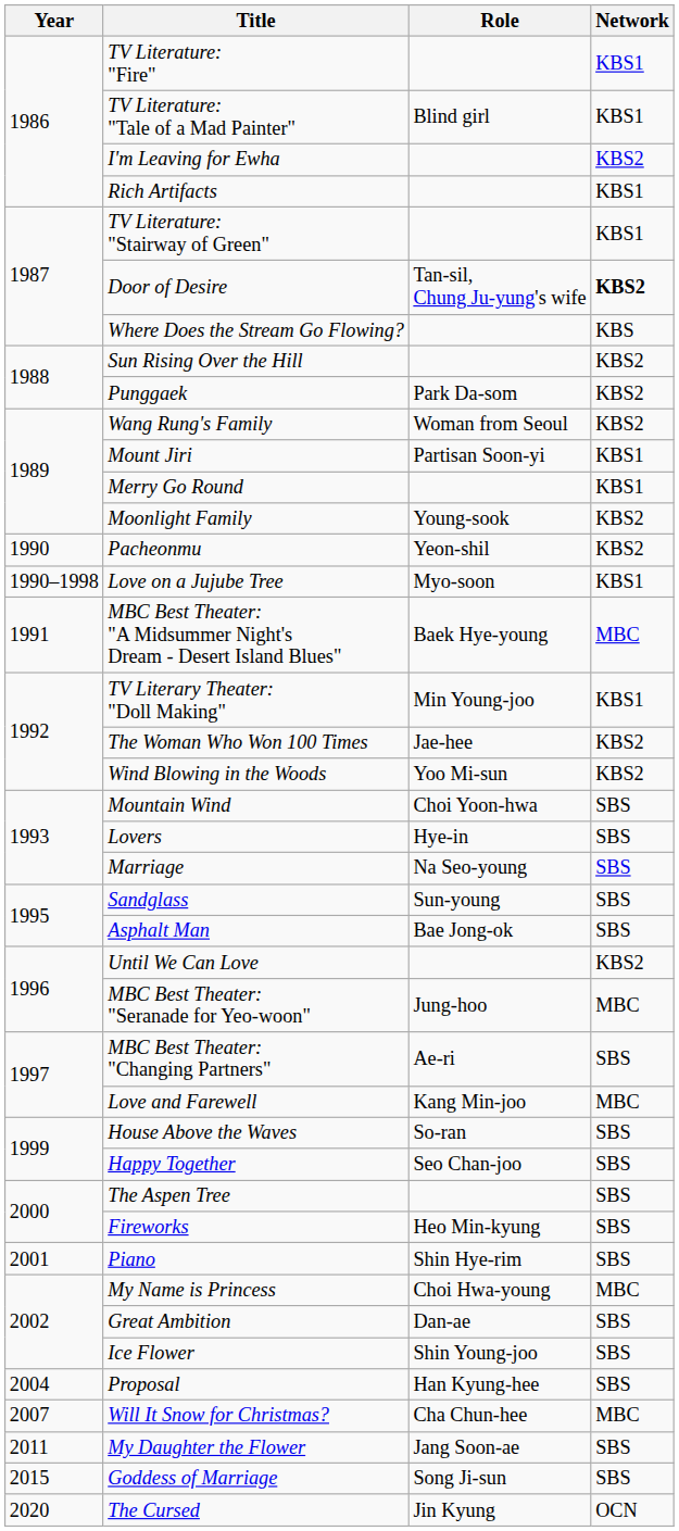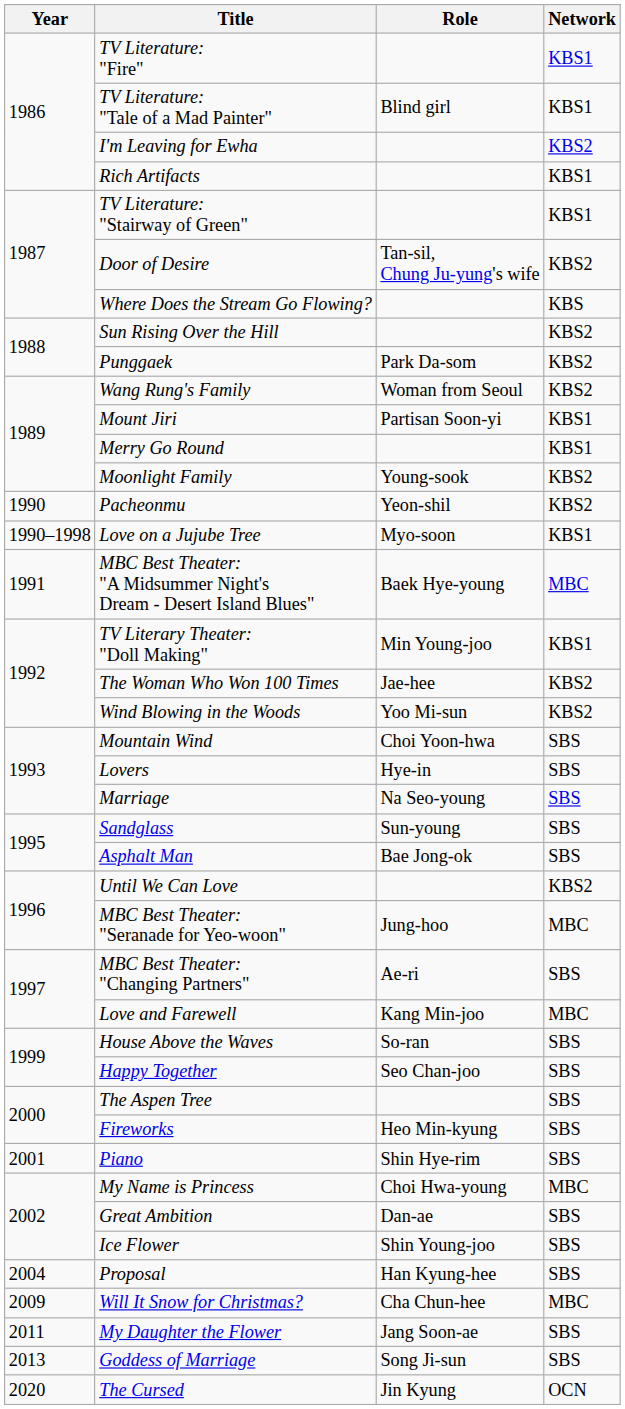 <table class="wikitable sortable">
 <tr>
 <th>Year</th>
 <th>Title</th>
 <th>Role</th>
 <th>Network</th>
 </tr>
 <tr>
 <td rowspan=4>1986</td>
 <td><em>TV Literature:</em><br>"Fire"</td>
 <td></td>
 <td><a href='#'>KBS1</a></td>
 </tr>
 <tr>
 <td><em>TV Literature:</em><br>"Tale of a Mad Painter"</td>
 <td>Blind girl</td>
 <td>KBS1</td>
 </tr>
 <tr>
 <td><em>I'm Leaving for Ewha</em></td>
 <td></td>
 <td><a href='#'>KBS2</a></td>
 </tr>
 <tr>
 <td><em>Rich Artifacts</em></td>
 <td></td>
 <td>KBS1</td>
 </tr>
 <tr>
 <td rowspan=3>1987</td>
 <td><em>TV Literature:</em><br>"Stairway of Green"</td>
 <td></td>
 <td>KBS1</td>
 </tr>
 <tr>
 <td><em>Door of Desire</em></td>
 <td>Tan-sil, <br> <a href='#'>Chung Ju-yung</a>'s wife</td>
-<td><strong>KBS2</strong></td>
+<td>KBS2</td>
 </tr>
 <tr>
 <td><em>Where Does the Stream Go Flowing?</em></td>
 <td></td>
 <td>KBS</td>
 </tr>
 <tr>
 <td rowspan=2>1988</td>
 <td><em>Sun Rising Over the Hill</em></td>
 <td></td>
 <td>KBS2</td>
 </tr>
 <tr>
 <td><em>Punggaek</em></td>
 <td>Park Da-som</td>
 <td>KBS2</td>
 </tr>
 <tr>
 <td rowspan=4>1989</td>
 <td><em>Wang Rung's Family</em></td>
 <td>Woman from Seoul</td>
 <td>KBS2</td>
 </tr>
 <tr>
 <td><em>Mount Jiri</em></td>
 <td>Partisan Soon-yi</td>
 <td>KBS1</td>
 </tr>
 <tr>
 <td><em>Merry Go Round</em></td>
 <td></td>
 <td>KBS1</td>
 </tr>
 <tr>
 <td><em>Moonlight Family</em></td>
 <td>Young-sook</td>
 <td>KBS2</td>
 </tr>
 <tr>
 <td>1990</td>
 <td><em>Pacheonmu</em></td>
 <td>Yeon-shil</td>
 <td>KBS2</td>
 </tr>
 <tr>
 <td>1990–1998</td>
 <td><em>Love on a Jujube Tree</em></td>
 <td>Myo-soon</td>
 <td>KBS1</td>
 </tr>
 <tr>
 <td>1991</td>
 <td><em>MBC Best Theater:</em><br>"A Midsummer Night's <br> Dream - Desert Island Blues" </td>
 <td>Baek Hye-young</td>
 <td><a href='#'>MBC</a></td>
 </tr>
 <tr>
 <td rowspan=3>1992</td>
 <td><em>TV Literary Theater:</em><br>"Doll Making"</td>
 <td>Min Young-joo</td>
 <td>KBS1</td>
 </tr>
 <tr>
 <td><em>The Woman Who Won 100 Times</em></td>
 <td>Jae-hee</td>
 <td>KBS2</td>
 </tr>
 <tr>
 <td><em>Wind Blowing in the Woods</em></td>
 <td>Yoo Mi-sun</td>
 <td>KBS2</td>
 </tr>
 <tr>
 <td rowspan=3>1993</td>
 <td><em>Mountain Wind</em></td>
 <td>Choi Yoon-hwa</td>
 <td>SBS</td>
 </tr>
 <tr>
 <td><em>Lovers</em></td>
 <td>Hye-in</td>
 <td>SBS</td>
 </tr>
 <tr>
 <td><em>Marriage</em></td>
 <td>Na Seo-young</td>
 <td><a href='#'>SBS</a></td>
 </tr>
 <tr>
 <td rowspan=2>1995</td>
 <td><em><a href='#'>Sandglass</a></em></td>
 <td>Sun-young</td>
 <td>SBS</td>
 </tr>
 <tr>
 <td><em><a href='#'>Asphalt Man</a></em></td>
 <td>Bae Jong-ok</td>
 <td>SBS</td>
 </tr>
 <tr>
 <td rowspan=2>1996</td>
 <td><em>Until We Can Love</em></td>
 <td></td>
 <td>KBS2</td>
 </tr>
 <tr>
 <td><em>MBC Best Theater:</em><br>"Seranade for Yeo-woon"</td>
 <td>Jung-hoo</td>
 <td>MBC</td>
 </tr>
 <tr>
 <td rowspan=2>1997</td>
 <td><em>MBC Best Theater:</em><br>"Changing Partners"</td>
 <td>Ae-ri</td>
 <td>SBS</td>
 </tr>
 <tr>
 <td><em>Love and Farewell</em></td>
 <td>Kang Min-joo</td>
 <td>MBC</td>
 </tr>
 <tr>
 <td rowspan=2>1999</td>
 <td><em>House Above the Waves</em></td>
 <td>So-ran</td>
 <td>SBS</td>
 </tr>
 <tr>
 <td><em><a href='#'>Happy Together</a></em></td>
 <td>Seo Chan-joo</td>
 <td>SBS</td>
 </tr>
 <tr>
 <td rowspan=2>2000</td>
 <td><em>The Aspen Tree</em></td>
 <td></td>
 <td>SBS</td>
 </tr>
 <tr>
 <td><em><a href='#'>Fireworks</a></em></td>
 <td>Heo Min-kyung</td>
 <td>SBS</td>
 </tr>
 <tr>
 <td>2001</td>
 <td><em><a href='#'>Piano</a></em></td>
 <td>Shin Hye-rim</td>
 <td>SBS</td>
 </tr>
 <tr>
 <td rowspan=3>2002</td>
 <td><em>My Name is Princess</em></td>
 <td>Choi Hwa-young</td>
 <td>MBC</td>
 </tr>
 <tr>
 <td><em>Great Ambition</em></td>
 <td>Dan-ae</td>
 <td>SBS</td>
 </tr>
 <tr>
 <td><em>Ice Flower</em></td>
 <td>Shin Young-joo</td>
 <td>SBS</td>
 </tr>
 <tr>
 <td>2004</td>
 <td><em>Proposal</em></td>
 <td>Han Kyung-hee</td>
 <td>SBS</td>
 </tr>
 <tr>
-<td>2007</td>
+<td>2009</td>
 <td><em><a href='#'>Will It Snow for Christmas?</a></em></td>
 <td>Cha Chun-hee</td>
 <td>MBC</td>
 </tr>
 <tr>
 <td>2011</td>
 <td><em><a href='#'>My Daughter the Flower</a></em></td>
 <td>Jang Soon-ae</td>
 <td>SBS</td>
 </tr>
 <tr>
-<td>2015</td>
+<td>2013</td>
 <td><em><a href='#'>Goddess of Marriage</a></em></td>
 <td>Song Ji-sun</td>
 <td>SBS</td>
 </tr>
 <tr>
 <td>2020</td>
 <td><em><a href='#'>The Cursed</a></em></td>
 <td>Jin Kyung</td>
 <td>OCN</td>
 </tr>
 </table>
